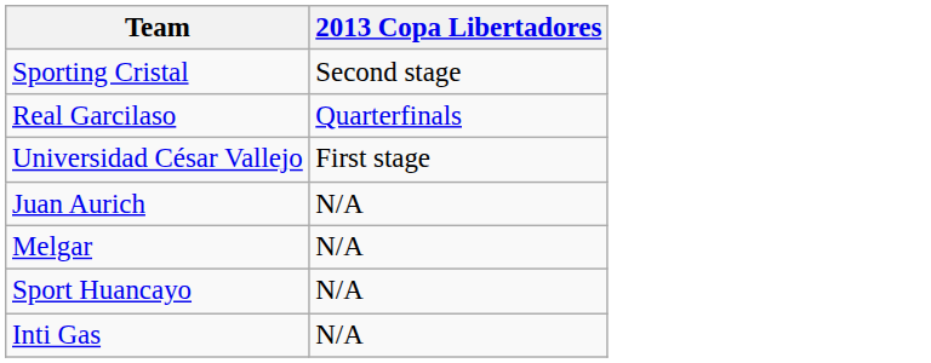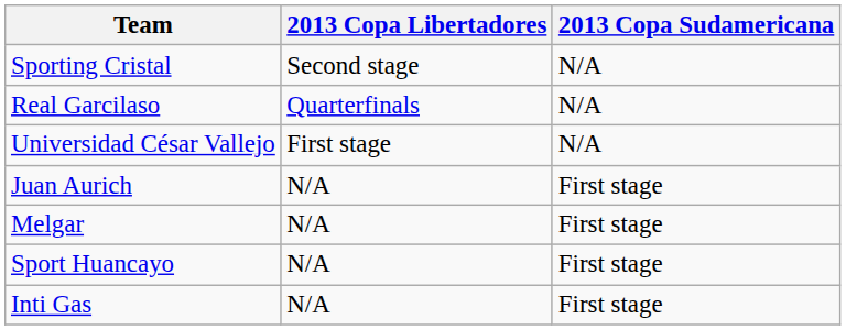 <table class="wikitable">
 <tr>
 <th>Team</th>
 <th><a href='#'>2013 Copa Libertadores</a></th>
+<th><a href='#'>2013 Copa Sudamericana</a></th>
 </tr>
 <tr>
 <td><a href='#'>Sporting Cristal</a></td>
 <td>Second stage</td>
+<td>N/A</td>
 </tr>
 <tr>
 <td><a href='#'>Real Garcilaso</a></td>
 <td><a href='#'>Quarterfinals</a></td>
+<td>N/A</td>
 </tr>
 <tr>
 <td><a href='#'>Universidad César Vallejo</a></td>
 <td>First stage</td>
+<td>N/A</td>
 </tr>
 <tr>
 <td><a href='#'>Juan Aurich</a></td>
 <td>N/A</td>
+<td>First stage</td>
 </tr>
 <tr>
 <td><a href='#'>Melgar</a></td>
 <td>N/A</td>
+<td>First stage</td>
 </tr>
 <tr>
 <td><a href='#'>Sport Huancayo</a></td>
 <td>N/A</td>
+<td>First stage</td>
 </tr>
 <tr>
 <td><a href='#'>Inti Gas</a></td>
 <td>N/A</td>
+<td>First stage</td>
 </tr>
 </table>
